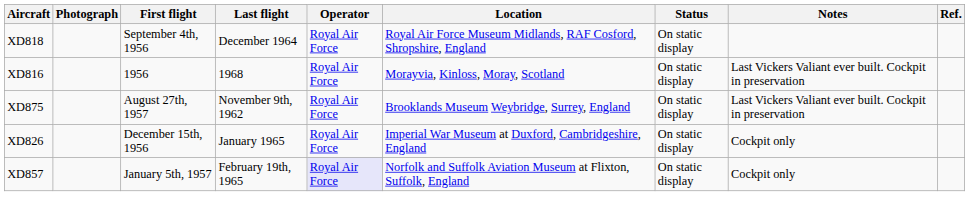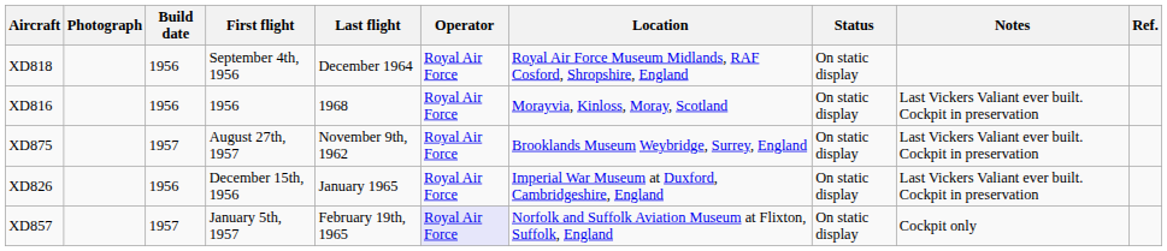 <table class="wikitable">
 <tr>
 <th>Aircraft</th>
 <th>Photograph</th>
+<th>Build date</th>
 <th>First flight</th>
 <th>Last flight</th>
 <th>Operator</th>
 <th>Location</th>
 <th>Status</th>
 <th>Notes</th>
 <th>Ref.</th>
 </tr>
 <tr>
 <td>XD818</td>
 <td></td>
+<td>1956</td>
 <td>September  4th, 1956</td>
 <td>December 1964</td>
 <td><a href='#'>Royal Air Force</a></td>
 <td><a href='#'>Royal Air Force Museum Midlands</a>, <a href='#'>RAF Cosford</a>, <a href='#'>Shropshire</a>, <a href='#'>England</a></td>
 <td>On static display</td>
 <td></td>
 <td></td>
 </tr>
 <tr>
 <td>XD816</td>
 <td></td>
 <td>1956</td>
+<td>1956</td>
 <td>1968</td>
 <td><a href='#'>Royal Air Force</a></td>
 <td><a href='#'>Morayvia</a>, <a href='#'>Kinloss</a>, <a href='#'>Moray</a>, <a href='#'>Scotland</a></td>
 <td>On static display</td>
 <td>Last Vickers Valiant ever built. Cockpit in preservation</td>
 <td></td>
 </tr>
 <tr>
 <td>XD875</td>
 <td></td>
+<td>1957</td>
 <td>August 27th, 1957</td>
 <td>November 9th, 1962</td>
 <td><a href='#'>Royal Air Force</a></td>
 <td><a href='#'>Brooklands Museum</a> <a href='#'>Weybridge</a>, <a href='#'>Surrey</a>, <a href='#'>England</a></td>
 <td>On static display</td>
 <td>Last Vickers Valiant ever built. Cockpit in preservation</td>
 <td></td>
 </tr>
 <tr>
 <td>XD826</td>
 <td></td>
+<td>1956</td>
 <td>December 15th, 1956</td>
 <td>January 1965</td>
 <td><a href='#'>Royal Air Force</a></td>
 <td><a href='#'>Imperial War Museum</a> at <a href='#'>Duxford</a>, <a href='#'>Cambridgeshire</a>, <a href='#'>England</a></td>
 <td>On static display</td>
-<td>Cockpit only</td>
+<td>Last Vickers Valiant ever built. Cockpit in preservation</td>
 <td></td>
 </tr>
 <tr>
 <td>XD857</td>
 <td></td>
+<td>1957</td>
 <td>January 5th, 1957</td>
 <td>February 19th, 1965</td>
 <td style="background: lavender;"><a href='#'>Royal Air Force</a></td>
 <td><a href='#'>Norfolk and Suffolk Aviation Museum</a> at Flixton, <a href='#'>Suffolk</a>, <a href='#'>England</a></td>
 <td>On static display</td>
 <td>Cockpit only</td>
 <td></td>
 </tr>
 </table>
